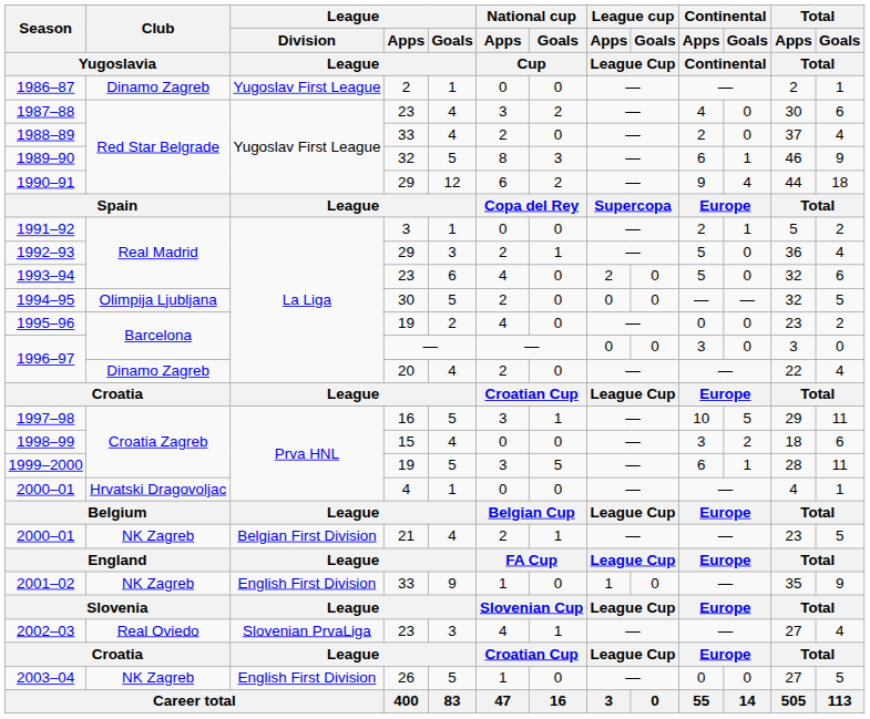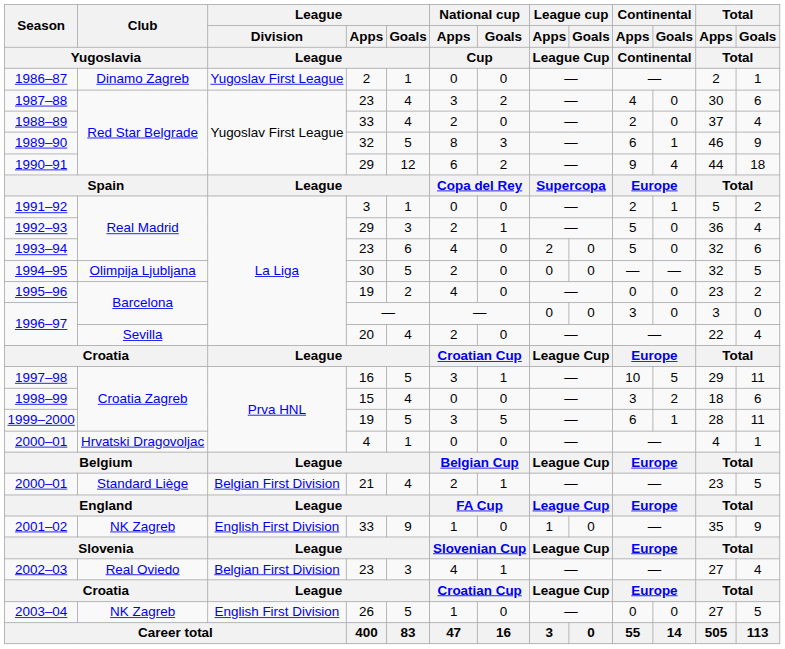 <table class="wikitable" style="text-align:center">
 <tr>
 <th rowspan="2">Season</th>
 <th rowspan="2">Club</th>
 <th colspan="3">League</th>
 <th colspan="2">National cup</th>
 <th colspan="2">League cup</th>
 <th colspan="2">Continental</th>
 <th colspan="2">Total</th>
 </tr>
 <tr>
 <th>Division</th>
 <th>Apps</th>
 <th>Goals</th>
 <th>Apps</th>
 <th>Goals</th>
 <th>Apps</th>
 <th>Goals</th>
 <th>Apps</th>
 <th>Goals</th>
 <th>Apps</th>
 <th>Goals</th>
 </tr>
 <tr>
 <th colspan="2">Yugoslavia</th>
 <th colspan="3">League</th>
 <th colspan="2">Cup</th>
 <th colspan="2">League Cup</th>
 <th colspan="2">Continental</th>
 <th colspan="2">Total</th>
 </tr>
 <tr>
 <td><a href='#'>1986–87</a></td>
 <td><a href='#'>Dinamo Zagreb</a></td>
 <td><a href='#'>Yugoslav First League</a></td>
 <td>2</td>
 <td>1</td>
 <td>0</td>
 <td>0</td>
 <td colspan="2">—</td>
 <td colspan="2">—</td>
 <td>2</td>
 <td>1</td>
 </tr>
 <tr>
 <td><a href='#'>1987–88</a></td>
 <td rowspan=4><a href='#'>Red Star Belgrade</a></td>
 <td rowspan=4>Yugoslav First League</td>
 <td>23</td>
 <td>4</td>
 <td>3</td>
 <td>2</td>
 <td colspan="2">—</td>
 <td>4</td>
 <td>0</td>
 <td>30</td>
 <td>6</td>
 </tr>
 <tr>
 <td><a href='#'>1988–89</a></td>
 <td>33</td>
 <td>4</td>
 <td>2</td>
 <td>0</td>
 <td colspan="2">—</td>
 <td>2</td>
 <td>0</td>
 <td>37</td>
 <td>4</td>
 </tr>
 <tr>
 <td><a href='#'>1989–90</a></td>
 <td>32</td>
 <td>5</td>
 <td>8</td>
 <td>3</td>
 <td colspan="2">—</td>
 <td>6</td>
 <td>1</td>
 <td>46</td>
 <td>9</td>
 </tr>
 <tr>
 <td><a href='#'>1990–91</a></td>
 <td>29</td>
 <td>12</td>
 <td>6</td>
 <td>2</td>
 <td colspan="2">—</td>
 <td>9</td>
 <td>4</td>
 <td>44</td>
 <td>18</td>
 </tr>
 <tr>
 <th colspan="2">Spain</th>
 <th colspan="3">League</th>
 <th colspan="2"><a href='#'>Copa del Rey</a></th>
 <th colspan="2"><a href='#'>Supercopa</a></th>
 <th colspan="2"><a href='#'>Europe</a></th>
 <th colspan="2">Total</th>
 </tr>
 <tr>
 <td><a href='#'>1991–92</a></td>
 <td rowspan="3"><a href='#'>Real Madrid</a></td>
 <td rowspan=7><a href='#'>La Liga</a></td>
 <td>3</td>
 <td>1</td>
 <td>0</td>
 <td>0</td>
 <td colspan="2">—</td>
 <td>2</td>
 <td>1</td>
 <td>5</td>
 <td>2</td>
 </tr>
 <tr>
 <td><a href='#'>1992–93</a></td>
 <td>29</td>
 <td>3</td>
 <td>2</td>
 <td>1</td>
 <td colspan="2">—</td>
 <td>5</td>
 <td>0</td>
 <td>36</td>
 <td>4</td>
 </tr>
 <tr>
 <td><a href='#'>1993–94</a></td>
 <td>23</td>
 <td>6</td>
 <td>4</td>
 <td>0</td>
 <td>2</td>
 <td>0</td>
 <td>5</td>
 <td>0</td>
 <td>32</td>
 <td>6</td>
 </tr>
 <tr>
 <td><a href='#'>1994–95</a></td>
 <td><a href='#'>Olimpija Ljubljana</a></td>
 <td>30</td>
 <td>5</td>
 <td>2</td>
 <td>0</td>
 <td>0</td>
 <td>0</td>
 <td>—</td>
 <td>—</td>
 <td>32</td>
 <td>5</td>
 </tr>
 <tr>
 <td><a href='#'>1995–96</a></td>
 <td rowspan="2"><a href='#'>Barcelona</a></td>
 <td>19</td>
 <td>2</td>
 <td>4</td>
 <td>0</td>
 <td colspan="2">—</td>
 <td>0</td>
 <td>0</td>
 <td>23</td>
 <td>2</td>
 </tr>
 <tr>
 <td rowspan="2"><a href='#'>1996–97</a></td>
 <td colspan="2">—</td>
 <td colspan="2">—</td>
 <td>0</td>
 <td>0</td>
 <td>3</td>
 <td>0</td>
 <td>3</td>
 <td>0</td>
 </tr>
 <tr>
-<td><a href='#'>Dinamo Zagreb</a></td>
+<td><a href='#'>Sevilla</a></td>
 <td>20</td>
 <td>4</td>
 <td>2</td>
 <td>0</td>
 <td colspan="2">—</td>
 <td colspan="2">—</td>
 <td>22</td>
 <td>4</td>
 </tr>
 <tr>
 <th colspan="2">Croatia</th>
 <th colspan="3">League</th>
 <th colspan="2"><a href='#'>Croatian Cup</a></th>
 <th colspan="2">League Cup</th>
 <th colspan="2"><a href='#'>Europe</a></th>
 <th colspan="2">Total</th>
 </tr>
 <tr>
 <td><a href='#'>1997–98</a></td>
 <td rowspan="3"><a href='#'>Croatia Zagreb</a></td>
 <td rowspan=4><a href='#'>Prva HNL</a></td>
 <td>16</td>
 <td>5</td>
 <td>3</td>
 <td>1</td>
 <td colspan="2">—</td>
 <td>10</td>
 <td>5</td>
 <td>29</td>
 <td>11</td>
 </tr>
 <tr>
 <td><a href='#'>1998–99</a></td>
 <td>15</td>
 <td>4</td>
 <td>0</td>
 <td>0</td>
 <td colspan="2">—</td>
 <td>3</td>
 <td>2</td>
 <td>18</td>
 <td>6</td>
 </tr>
 <tr>
 <td><a href='#'>1999–2000</a></td>
 <td>19</td>
 <td>5</td>
 <td>3</td>
 <td>5</td>
 <td colspan="2">—</td>
 <td>6</td>
 <td>1</td>
 <td>28</td>
 <td>11</td>
 </tr>
 <tr>
 <td><a href='#'>2000–01</a></td>
 <td><a href='#'>Hrvatski Dragovoljac</a></td>
 <td>4</td>
 <td>1</td>
 <td>0</td>
 <td>0</td>
 <td colspan="2">—</td>
 <td colspan="2">—</td>
 <td>4</td>
 <td>1</td>
 </tr>
 <tr>
 <th colspan="2">Belgium</th>
 <th colspan="3">League</th>
 <th colspan="2"><a href='#'>Belgian Cup</a></th>
 <th colspan="2">League Cup</th>
 <th colspan="2"><a href='#'>Europe</a></th>
 <th colspan="2">Total</th>
 </tr>
 <tr>
 <td><a href='#'>2000–01</a></td>
-<td><a href='#'>NK Zagreb</a></td>
+<td><a href='#'>Standard Liège</a></td>
 <td><a href='#'>Belgian First Division</a></td>
 <td>21</td>
 <td>4</td>
 <td>2</td>
 <td>1</td>
 <td colspan="2">—</td>
 <td colspan="2">—</td>
 <td>23</td>
 <td>5</td>
 </tr>
 <tr>
 <th colspan="2">England</th>
 <th colspan="3">League</th>
 <th colspan="2"><a href='#'>FA Cup</a></th>
 <th colspan="2"><a href='#'>League Cup</a></th>
 <th colspan="2"><a href='#'>Europe</a></th>
 <th colspan="2">Total</th>
 </tr>
 <tr>
 <td><a href='#'>2001–02</a></td>
 <td><a href='#'>NK Zagreb</a></td>
 <td><a href='#'>English First Division</a></td>
 <td>33</td>
 <td>9</td>
 <td>1</td>
 <td>0</td>
 <td>1</td>
 <td>0</td>
 <td colspan="2">—</td>
 <td>35</td>
 <td>9</td>
 </tr>
 <tr>
 <th colspan="2">Slovenia</th>
 <th colspan="3">League</th>
 <th colspan="2"><a href='#'>Slovenian Cup</a></th>
 <th colspan="2">League Cup</th>
 <th colspan="2"><a href='#'>Europe</a></th>
 <th colspan="2">Total</th>
 </tr>
 <tr>
 <td><a href='#'>2002–03</a></td>
 <td><a href='#'>Real Oviedo</a></td>
-<td><a href='#'>Slovenian PrvaLiga</a></td>
+<td><a href='#'>Belgian First Division</a></td>
 <td>23</td>
 <td>3</td>
 <td>4</td>
 <td>1</td>
 <td colspan="2">—</td>
 <td colspan="2">—</td>
 <td>27</td>
 <td>4</td>
 </tr>
 <tr>
 <th colspan="2">Croatia</th>
 <th colspan="3">League</th>
 <th colspan="2"><a href='#'>Croatian Cup</a></th>
 <th colspan="2">League Cup</th>
 <th colspan="2"><a href='#'>Europe</a></th>
 <th colspan="2">Total</th>
 </tr>
 <tr>
 <td><a href='#'>2003–04</a></td>
 <td><a href='#'>NK Zagreb</a></td>
 <td><a href='#'>English First Division</a></td>
 <td>26</td>
 <td>5</td>
 <td>1</td>
 <td>0</td>
 <td colspan="2">—</td>
 <td>0</td>
 <td>0</td>
 <td>27</td>
 <td>5</td>
 </tr>
 <tr>
 <th colspan="3">Career total</th>
 <th>400</th>
 <th>83</th>
 <th>47</th>
 <th>16</th>
 <th>3</th>
 <th>0</th>
 <th>55</th>
 <th>14</th>
 <th>505</th>
 <th>113</th>
 </tr>
 </table>
